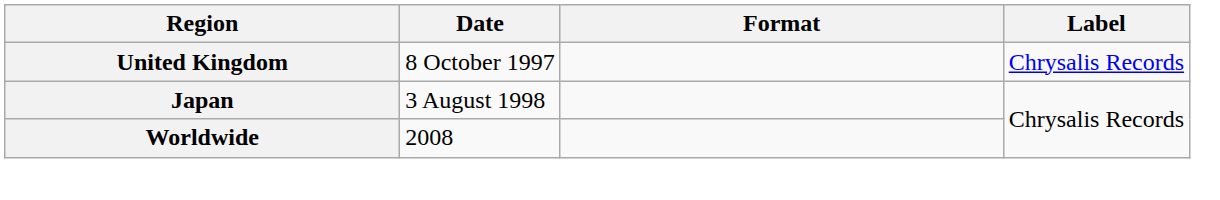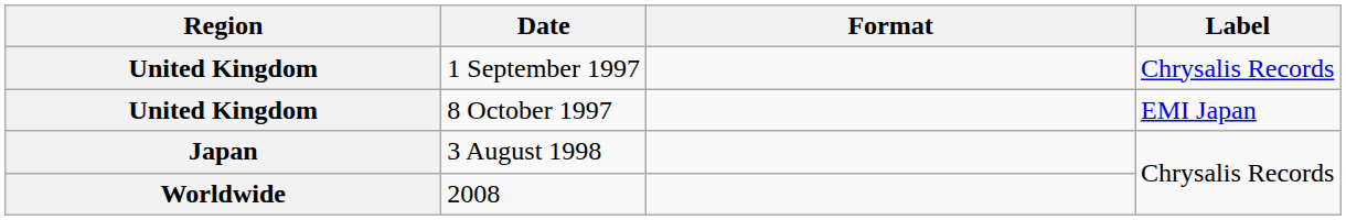 <table class="wikitable plainrowheaders">
 <tr>
 <th scope="col" style="width:16em;">Region</th>
 <th scope="col">Date</th>
 <th scope="col" style="width:18em;">Format</th>
 <th scope="col">Label</th>
 </tr>
 <tr>
 <th scope="row">United Kingdom</th>
+<td>1 September 1997</td>
+<td></td>
+<td><a href='#'>Chrysalis Records</a></td>
+</tr>
+<tr>
+<th scope="row">United Kingdom</th>
 <td>8 October 1997</td>
 <td></td>
-<td><a href='#'>Chrysalis Records</a></td>
+<td><a href='#'>EMI Japan</a></td>
 </tr>
 <tr>
 <th scope="row">Japan</th>
 <td>3 August 1998</td>
 <td></td>
 <td rowspan="2">Chrysalis Records</td>
 </tr>
 <tr>
 <th scope="row">Worldwide</th>
 <td>2008</td>
 <td></td>
 </tr>
 </table>
